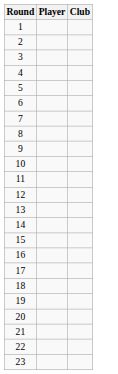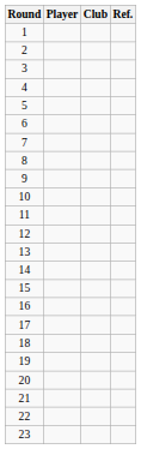 <table class="wikitable sortable" style="text-align:center">
 <tr>
 <th>Round</th>
 <th>Player</th>
 <th>Club</th>
+<th class="unsortable">Ref.</th>
 </tr>
 <tr>
 <td>1</td>
+<td></td>
 <td></td>
 <td></td>
 </tr>
 <tr>
 <td>2</td>
 <td></td>
 <td></td>
+<td></td>
 </tr>
 <tr>
 <td>3</td>
+<td></td>
 <td></td>
 <td></td>
 </tr>
 <tr>
 <td>4</td>
 <td></td>
 <td></td>
+<td></td>
 </tr>
 <tr>
 <td>5</td>
+<td></td>
 <td></td>
 <td></td>
 </tr>
 <tr>
 <td>6</td>
 <td></td>
 <td></td>
+<td></td>
 </tr>
 <tr>
 <td>7</td>
+<td></td>
 <td></td>
 <td></td>
 </tr>
 <tr>
 <td>8</td>
 <td></td>
 <td></td>
+<td></td>
 </tr>
 <tr>
 <td>9</td>
+<td></td>
 <td></td>
 <td></td>
 </tr>
 <tr>
 <td>10</td>
 <td></td>
 <td></td>
+<td></td>
 </tr>
 <tr>
 <td>11</td>
+<td></td>
 <td></td>
 <td></td>
 </tr>
 <tr>
 <td>12</td>
 <td><strong></strong></td>
 <td><strong></strong></td>
+<td></td>
 </tr>
 <tr>
 <td>13</td>
+<td></td>
 <td></td>
 <td></td>
 </tr>
 <tr>
 <td>14</td>
 <td></td>
 <td></td>
+<td></td>
 </tr>
 <tr>
 <td>15</td>
+<td></td>
 <td></td>
 <td></td>
 </tr>
 <tr>
 <td>16</td>
 <td></td>
 <td></td>
+<td></td>
 </tr>
 <tr>
 <td>17</td>
+<td></td>
 <td></td>
 <td></td>
 </tr>
 <tr>
 <td>18</td>
 <td></td>
 <td></td>
+<td></td>
 </tr>
 <tr>
 <td>19</td>
+<td></td>
 <td></td>
 <td></td>
 </tr>
 <tr>
 <td>20</td>
 <td></td>
 <td></td>
+<td></td>
 </tr>
 <tr>
 <td>21</td>
+<td></td>
 <td></td>
 <td></td>
 </tr>
 <tr>
 <td>22</td>
 <td></td>
 <td></td>
+<td></td>
 </tr>
 <tr>
 <td>23</td>
 <td></td>
 <td></td>
+<td></td>
 </tr>
 </table>
